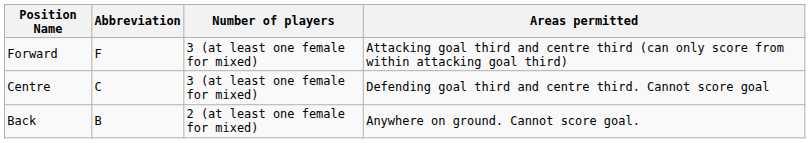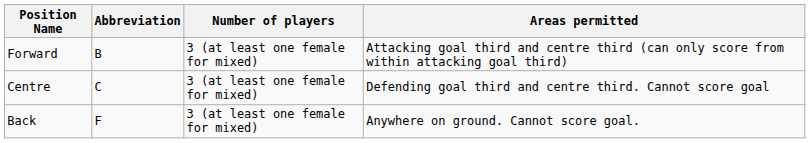 <table class=wikitable>
 <tr>
 <th>Position Name</th>
 <th>Abbreviation</th>
 <th>Number of players</th>
 <th>Areas permitted</th>
 </tr>
 <tr>
 <td>Forward</td>
-<td>F</td>
+<td>B</td>
 <td>3 (at least one female for mixed)</td>
 <td>Attacking goal third and centre third (can only score from within attacking goal third)</td>
 </tr>
 <tr>
 <td>Centre</td>
 <td>C</td>
 <td>3 (at least one female for mixed)</td>
 <td>Defending goal third and centre third.  Cannot score goal</td>
 </tr>
 <tr>
 <td>Back</td>
-<td>B</td>
-<td>2 (at least one female for mixed)</td>
+<td>F</td>
+<td>3 (at least one female for mixed)</td>
 <td>Anywhere on ground.  Cannot score goal.</td>
 </tr>
 </table>
